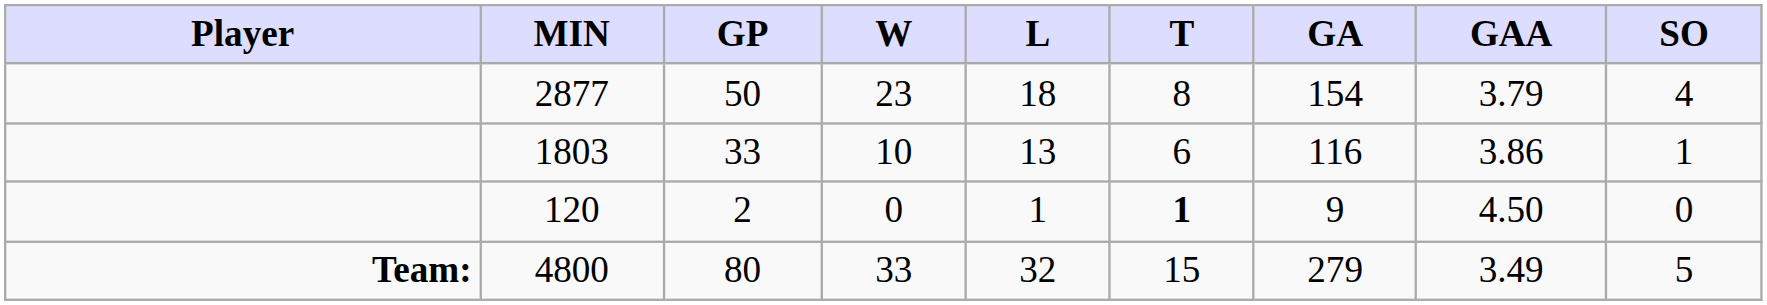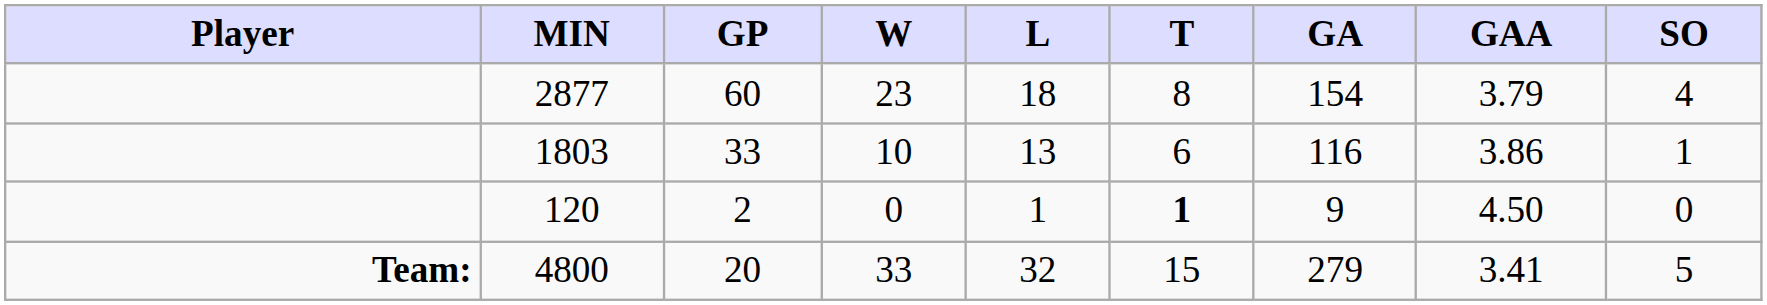 <table style="width:60%;" class="wikitable sortable">
 <tr>
 <th style="background:#ddf; width:10%;">Player</th>
 <th style="width:3%; background:#ddf;" title="Minutes played">MIN</th>
 <th style="width:3%; background:#ddf;" title="Games played in">GP</th>
 <th style="width:3%; background:#ddf;" title="Games played in">W</th>
 <th style="width:3%; background:#ddf;" title="Games played in">L</th>
 <th style="width:3%; background:#ddf;" title="Ties">T</th>
 <th style="width:3%; background:#ddf;" title="Goals against">GA</th>
 <th style="width:3%; background:#ddf;" title="Goals against average">GAA</th>
 <th style="width:3%; background:#ddf;" title="Shut-outs">SO</th>
 </tr>
 <tr style="text-align:center;">
 <td style="text-align:right;"></td>
 <td>2877</td>
-<td>50</td>
+<td>60</td>
 <td>23</td>
 <td>18</td>
 <td>8</td>
 <td>154</td>
 <td>3.79</td>
 <td>4</td>
 </tr>
 <tr style="text-align:center;">
 <td style="text-align:right;"></td>
 <td>1803</td>
 <td>33</td>
 <td>10</td>
 <td>13</td>
 <td>6</td>
 <td>116</td>
 <td>3.86</td>
 <td>1</td>
 </tr>
 <tr style="text-align:center;">
 <td style="text-align:right;"></td>
 <td>120</td>
 <td>2</td>
 <td>0</td>
 <td>1</td>
 <td><strong>1</strong></td>
 <td>9</td>
 <td>4.50</td>
 <td>0</td>
 </tr>
 <tr style="text-align:center;">
 <td style="text-align:right;"><strong>Team:</strong></td>
 <td>4800</td>
-<td>80</td>
+<td>20</td>
 <td>33</td>
 <td>32</td>
 <td>15</td>
 <td>279</td>
-<td>3.49</td>
+<td>3.41</td>
 <td>5</td>
 </tr>
 </table>
